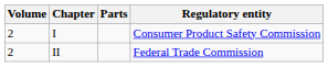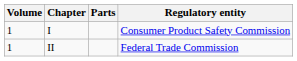 <table class="wikitable">
 <tr>
 <th>Volume</th>
 <th>Chapter</th>
 <th>Parts</th>
 <th>Regulatory entity</th>
 </tr>
 <tr>
-<td>2</td>
+<td>1</td>
 <td>I</td>
 <td></td>
 <td><a href='#'>Consumer Product Safety Commission</a></td>
 </tr>
 <tr>
-<td>2</td>
+<td>1</td>
 <td>II</td>
 <td></td>
 <td><a href='#'>Federal Trade Commission</a></td>
 </tr>
 </table>
